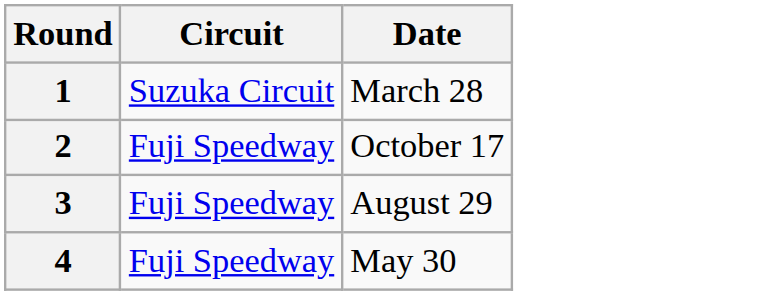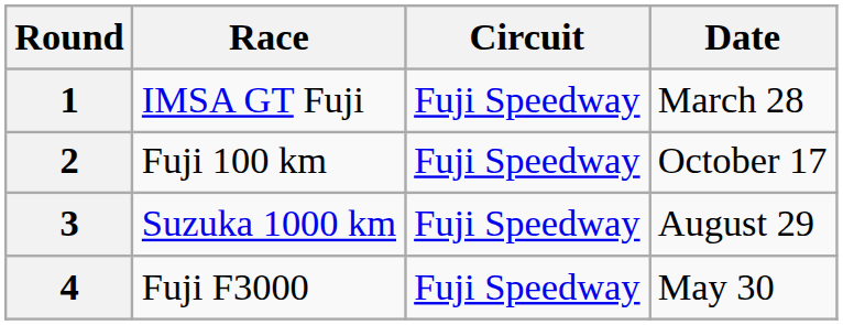 <table class="wikitable" style="font-size: 90%;">
 <tr>
 <th>Round</th>
+<th>Race</th>
 <th>Circuit</th>
 <th>Date</th>
 </tr>
 <tr>
 <th>1</th>
-<td><a href='#'>Suzuka Circuit</a></td>
+<td> <a href='#'>IMSA GT</a> Fuji</td>
+<td><a href='#'>Fuji Speedway</a></td>
 <td>March 28</td>
 </tr>
 <tr>
 <th>2</th>
+<td> Fuji 100 km</td>
 <td><a href='#'>Fuji Speedway</a></td>
 <td>October 17</td>
 </tr>
 <tr>
 <th>3</th>
+<td> <a href='#'>Suzuka 1000 km</a></td>
 <td><a href='#'>Fuji Speedway</a></td>
 <td>August 29</td>
 </tr>
 <tr>
 <th>4</th>
+<td> Fuji F3000</td>
 <td><a href='#'>Fuji Speedway</a></td>
 <td>May 30</td>
 </tr>
 </table>
